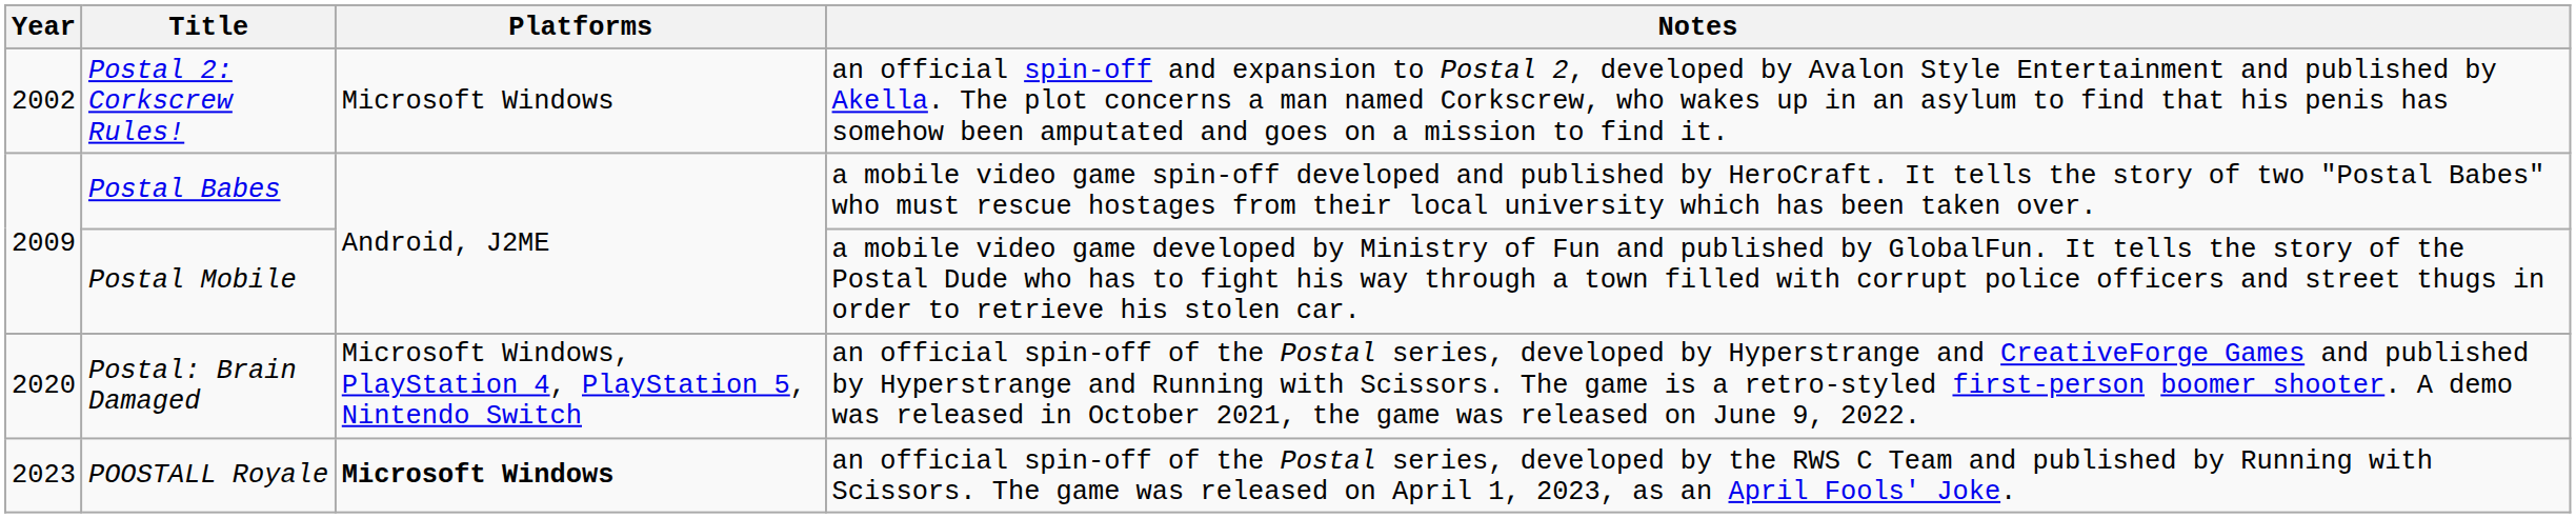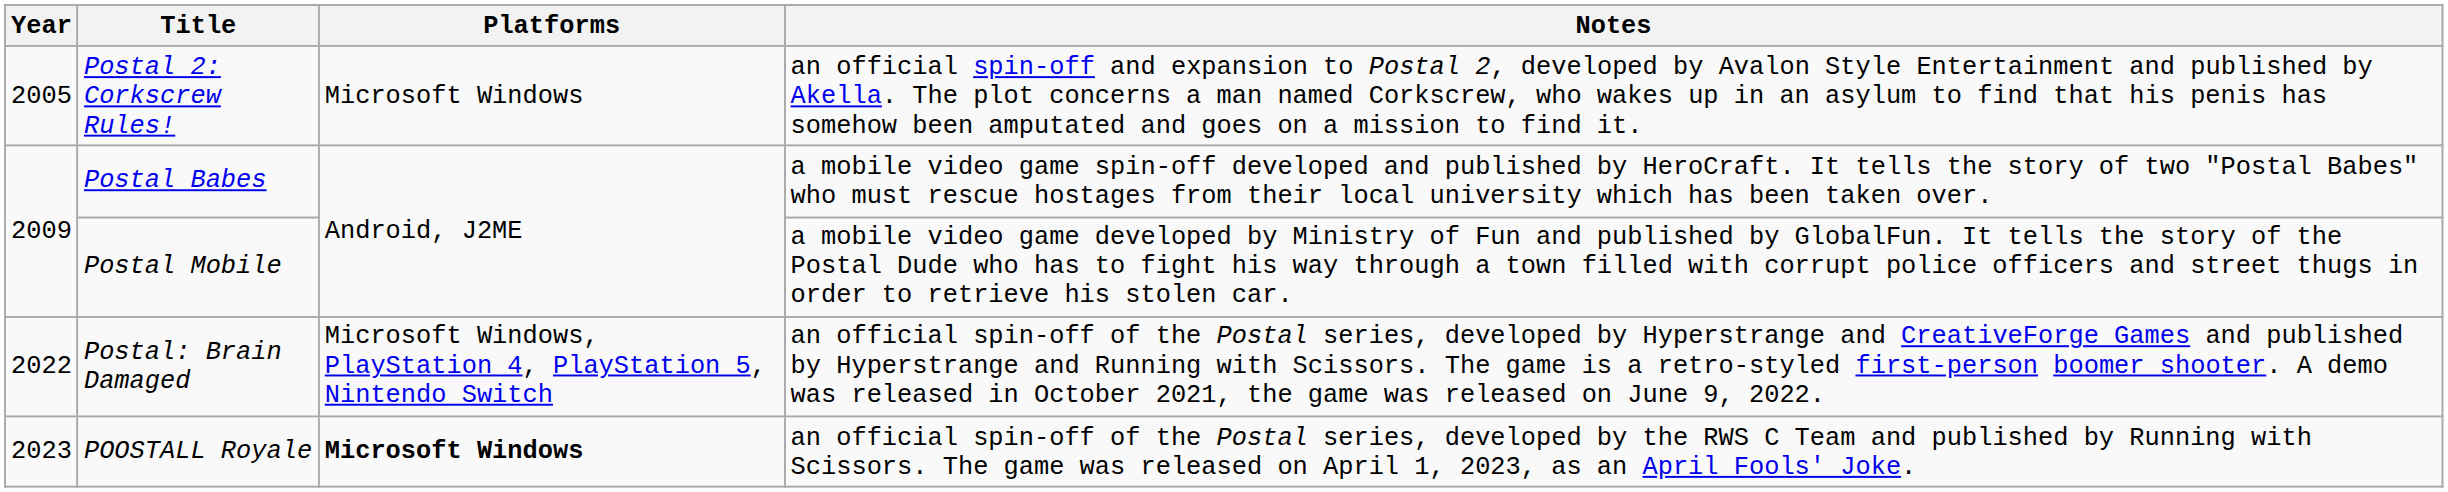 <table class="wikitable">
 <tr>
 <th>Year</th>
 <th>Title</th>
 <th>Platforms</th>
 <th>Notes</th>
 </tr>
 <tr>
-<td>2002</td>
+<td>2005</td>
 <td><em><a href='#'>Postal 2: Corkscrew Rules!</a></em></td>
 <td>Microsoft Windows</td>
 <td>an official <a href='#'>spin-off</a> and expansion to <em>Postal 2</em>, developed by Avalon Style Entertainment and published by <a href='#'>Akella</a>. The plot concerns a man named Corkscrew, who wakes up in an asylum to find that his penis has somehow been amputated and goes on a mission to find it.</td>
 </tr>
 <tr>
 <td rowspan="2">2009</td>
 <td><em><a href='#'>Postal Babes</a></em></td>
 <td rowspan="2">Android, J2ME</td>
 <td>a mobile video game spin-off developed and published by HeroCraft. It tells the story of two "Postal Babes" who must rescue hostages from their local university which has been taken over.</td>
 </tr>
 <tr>
 <td><em>Postal Mobile</em></td>
 <td>a mobile video game developed by Ministry of Fun and published by GlobalFun. It tells the story of the Postal Dude who has to fight his way through a town filled with corrupt police officers and street thugs in order to retrieve his stolen car.</td>
 </tr>
 <tr>
-<td>2020</td>
+<td>2022</td>
 <td><em>Postal: Brain Damaged</em></td>
 <td>Microsoft Windows, <a href='#'>PlayStation 4</a>, <a href='#'>PlayStation 5</a>, <a href='#'>Nintendo Switch</a></td>
 <td>an official spin-off of the <em>Postal</em> series, developed by Hyperstrange and <a href='#'>CreativeForge Games</a> and published by Hyperstrange and Running with Scissors. The game is a retro-styled <a href='#'>first-person</a> <a href='#'>boomer shooter</a>. A demo was released in October 2021, the game was released on June 9, 2022.</td>
 </tr>
 <tr>
 <td>2023</td>
 <td><em>POOSTALL Royale</em></td>
 <td><strong>Microsoft Windows</strong></td>
 <td>an official spin-off of the <em>Postal</em> series, developed by the RWS C Team and published by Running with Scissors. The game was released on April 1, 2023, as an <a href='#'>April Fools' Joke</a>.</td>
 </tr>
 </table>
